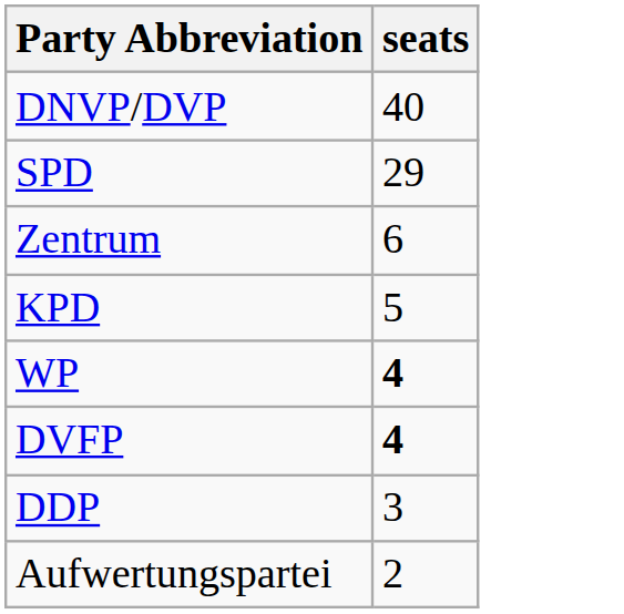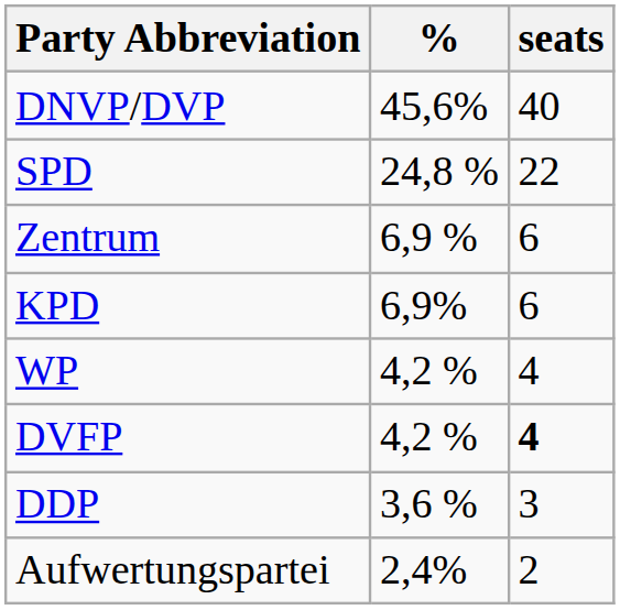 <table class="wikitable">
 <tr>
 <th>Party Abbreviation</th>
+<th>%</th>
 <th>seats</th>
 </tr>
 <tr>
 <td><a href='#'>DNVP</a>/<a href='#'>DVP</a></td>
+<td>45,6%</td>
 <td>40</td>
 </tr>
 <tr>
 <td><a href='#'>SPD</a></td>
-<td>29</td>
+<td>24,8 %</td>
+<td>22</td>
 </tr>
 <tr>
 <td><a href='#'>Zentrum</a></td>
+<td>6,9 %</td>
 <td>6</td>
 </tr>
 <tr>
 <td><a href='#'>KPD</a></td>
-<td>5</td>
+<td>6,9%</td>
+<td>6</td>
 </tr>
 <tr>
 <td><a href='#'>WP</a></td>
-<td><strong>4</strong></td>
+<td>4,2 %</td>
+<td>4</td>
 </tr>
 <tr>
 <td><a href='#'>DVFP</a></td>
+<td>4,2 %</td>
 <td><strong>4</strong></td>
 </tr>
 <tr>
 <td><a href='#'>DDP</a></td>
+<td>3,6 %</td>
 <td>3</td>
 </tr>
 <tr>
 <td>Aufwertungspartei</td>
+<td>2,4%</td>
 <td>2</td>
 </tr>
 </table>
